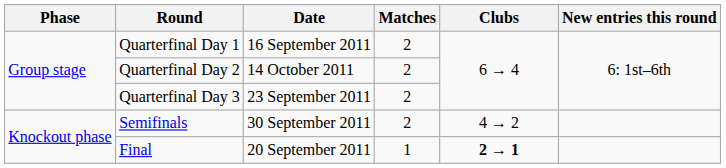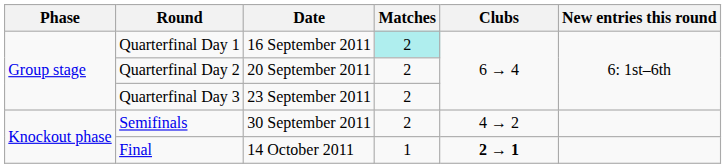 <table class="wikitable" style="text-align:left; font-size:90%;">
 <tr>
 <th>Phase</th>
 <th>Round</th>
 <th>Date</th>
 <th>Matches</th>
 <th width=100>Clubs</th>
 <th>New entries this round</th>
 </tr>
 <tr>
 <td rowspan="3"><a href='#'>Group stage</a></td>
 <td>Quarterfinal Day 1</td>
 <td>16 September 2011</td>
-<td align=center>2</td>
+<td align=center style="background: paleturquoise;">2</td>
 <td rowspan="3" align=center>6 → 4</td>
 <td rowspan="3" align=center>6: 1st–6th</td>
 </tr>
 <tr>
 <td>Quarterfinal Day 2</td>
-<td>14 October 2011</td>
+<td>20 September 2011</td>
 <td align=center>2</td>
 </tr>
 <tr>
 <td>Quarterfinal Day 3</td>
 <td>23 September 2011</td>
 <td align=center>2</td>
 </tr>
 <tr>
 <td rowspan="2"><a href='#'>Knockout phase</a></td>
 <td><a href='#'>Semifinals</a></td>
 <td>30 September 2011</td>
 <td align=center>2</td>
 <td align=center>4 → 2</td>
 <td></td>
 </tr>
 <tr>
 <td><a href='#'>Final</a></td>
-<td>20 September 2011</td>
+<td>14 October 2011</td>
 <td align=center>1</td>
 <td align=center><strong>2 → 1</strong></td>
 <td></td>
 </tr>
 </table>
